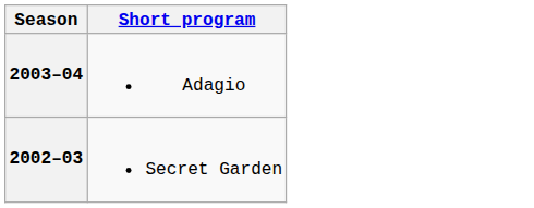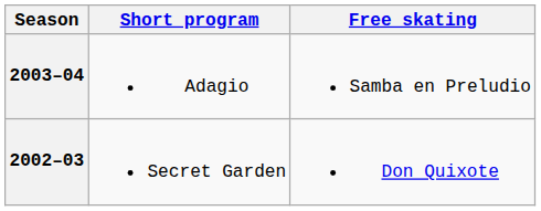 <table class=wikitable style=text-align:center>
 <tr>
 <th>Season</th>
 <th><a href='#'>Short program</a></th>
+<th><a href='#'>Free skating</a></th>
 </tr>
 <tr>
 <th>2003–04<br></th>
 <td><br><ul><li>Adagio <br></li></ul></td>
+<td><br><ul><li>Samba en Preludio <br></li></ul></td>
 </tr>
 <tr>
 <th>2002–03<br></th>
 <td><br><ul><li>Secret Garden</li></ul></td>
+<td><br><ul><li><a href='#'>Don Quixote</a> <br></li></ul></td>
 </tr>
 </table>
